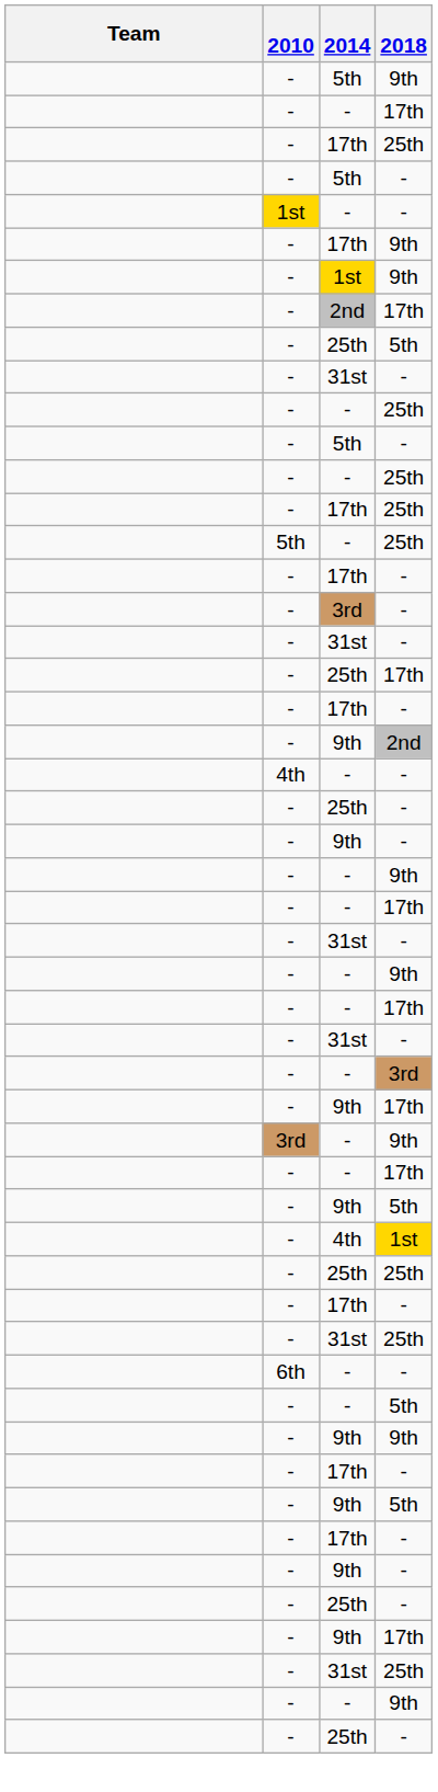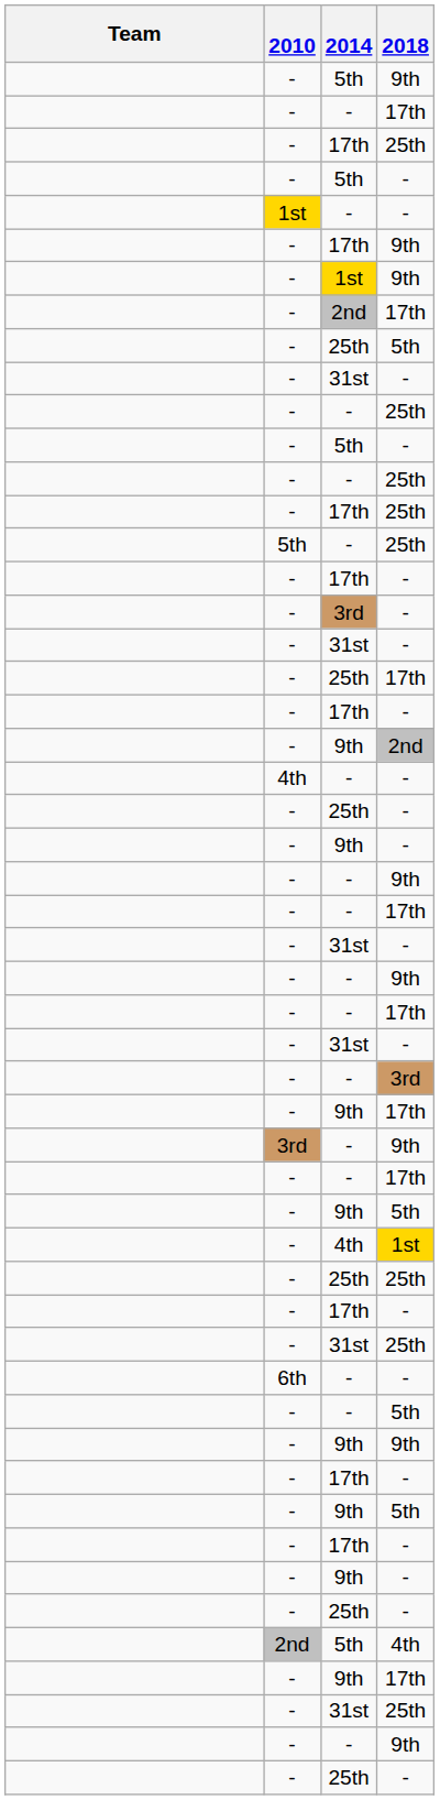 <table class=wikitable style="text-align:center; font-size:90%">
 <tr>
 <th width=170>Team</th>
 <th><br><a href='#'>2010</a></th>
 <th><br><a href='#'>2014</a></th>
 <th><br><a href='#'>2018</a></th>
 </tr>
 <tr>
 <td align=left></td>
 <td>-</td>
 <td>5th</td>
 <td>9th</td>
 </tr>
 <tr>
 <td align=left></td>
 <td>-</td>
 <td>-</td>
 <td>17th</td>
 </tr>
 <tr>
 <td align=left></td>
 <td>-</td>
 <td>17th</td>
 <td>25th</td>
 </tr>
 <tr>
 <td align=left></td>
 <td>-</td>
 <td>5th</td>
 <td>-</td>
 </tr>
 <tr>
 <td align=left></td>
 <td bgcolor="gold">1st</td>
 <td>-</td>
 <td>-</td>
 </tr>
 <tr>
 <td align="left"></td>
 <td>-</td>
 <td>17th</td>
 <td>9th</td>
 </tr>
 <tr>
 <td align="left"></td>
 <td>-</td>
 <td bgcolor="gold">1st</td>
 <td>9th</td>
 </tr>
 <tr>
 <td align="left"></td>
 <td>-</td>
 <td bgcolor="silver">2nd</td>
 <td>17th</td>
 </tr>
 <tr>
 <td align="left"></td>
 <td>-</td>
 <td>25th</td>
 <td>5th</td>
 </tr>
 <tr>
 <td align="left"></td>
 <td>-</td>
 <td>31st</td>
 <td>-</td>
 </tr>
 <tr>
 <td align="left"></td>
 <td>-</td>
 <td>-</td>
 <td>25th</td>
 </tr>
 <tr>
 <td align="left"></td>
 <td>-</td>
 <td>5th</td>
 <td>-</td>
 </tr>
 <tr>
 <td align="left"></td>
 <td>-</td>
 <td>-</td>
 <td>25th</td>
 </tr>
 <tr>
 <td align="left"></td>
 <td>-</td>
 <td>17th</td>
 <td>25th</td>
 </tr>
 <tr>
 <td align="left"></td>
 <td>5th</td>
 <td>-</td>
 <td>25th</td>
 </tr>
 <tr>
 <td align="left"></td>
 <td>-</td>
 <td>17th</td>
 <td>-</td>
 </tr>
 <tr>
 <td align="left"></td>
 <td>-</td>
 <td bgcolor="cc9966">3rd</td>
 <td>-</td>
 </tr>
 <tr>
 <td align="left"></td>
 <td>-</td>
 <td>31st</td>
 <td>-</td>
 </tr>
 <tr>
 <td align="left"></td>
 <td>-</td>
 <td>25th</td>
 <td>17th</td>
 </tr>
 <tr>
 <td align="left"></td>
 <td>-</td>
 <td>17th</td>
 <td>-</td>
 </tr>
 <tr>
 <td align="left"></td>
 <td>-</td>
 <td>9th</td>
 <td bgcolor="silver">2nd</td>
 </tr>
 <tr>
 <td align=left></td>
 <td>4th</td>
 <td>-</td>
 <td>-</td>
 </tr>
 <tr>
 <td align="left"></td>
 <td>-</td>
 <td>25th</td>
 <td>-</td>
 </tr>
 <tr>
 <td align="left"></td>
 <td>-</td>
 <td>9th</td>
 <td>-</td>
 </tr>
 <tr>
 <td align="left"></td>
 <td>-</td>
 <td>-</td>
 <td>9th</td>
 </tr>
 <tr>
 <td align="left"></td>
 <td>-</td>
 <td>-</td>
 <td>17th</td>
 </tr>
 <tr>
 <td align="left"></td>
 <td>-</td>
 <td>31st</td>
 <td>-</td>
 </tr>
 <tr>
 <td align="left"></td>
 <td>-</td>
 <td>-</td>
 <td>9th</td>
 </tr>
 <tr>
 <td align="left"></td>
 <td>-</td>
 <td>-</td>
 <td>17th</td>
 </tr>
 <tr>
 <td align="left"></td>
 <td>-</td>
 <td>31st</td>
 <td>-</td>
 </tr>
 <tr>
 <td align="left"></td>
 <td>-</td>
 <td>-</td>
 <td bgcolor="cc9966">3rd</td>
 </tr>
 <tr>
 <td align="left"></td>
 <td>-</td>
 <td>9th</td>
 <td>17th</td>
 </tr>
 <tr>
 <td align="left"></td>
 <td bgcolor="cc9966">3rd</td>
 <td>-</td>
 <td>9th</td>
 </tr>
 <tr>
 <td align="left"></td>
 <td>-</td>
 <td>-</td>
 <td>17th</td>
 </tr>
 <tr>
 <td align="left"></td>
 <td>-</td>
 <td>9th</td>
 <td>5th</td>
 </tr>
 <tr>
 <td align="left"></td>
 <td>-</td>
 <td>4th</td>
 <td bgcolor="gold">1st</td>
 </tr>
 <tr>
 <td align="left"></td>
 <td>-</td>
 <td>25th</td>
 <td>25th</td>
 </tr>
 <tr>
 <td align="left"></td>
 <td>-</td>
 <td>17th</td>
 <td>-</td>
 </tr>
 <tr>
 <td align="left"></td>
 <td>-</td>
 <td>31st</td>
 <td>25th</td>
 </tr>
 <tr>
 <td align=left></td>
 <td>6th</td>
 <td>-</td>
 <td>-</td>
 </tr>
 <tr>
 <td align="left"></td>
 <td>-</td>
 <td>-</td>
 <td>5th</td>
 </tr>
 <tr>
 <td align="left"></td>
 <td>-</td>
 <td>9th</td>
 <td>9th</td>
 </tr>
 <tr>
 <td align="left"></td>
 <td>-</td>
 <td>17th</td>
 <td>-</td>
 </tr>
 <tr>
 <td align="left"></td>
 <td>-</td>
 <td>9th</td>
 <td>5th</td>
 </tr>
 <tr>
 <td align="left"></td>
 <td>-</td>
 <td>17th</td>
 <td>-</td>
 </tr>
 <tr>
 <td align="left"></td>
 <td>-</td>
 <td>9th</td>
 <td>-</td>
 </tr>
 <tr>
 <td align="left"></td>
 <td>-</td>
 <td>25th</td>
 <td>-</td>
 </tr>
 <tr>
 <td align="left"></td>
+<td bgcolor="silver">2nd</td>
+<td>5th</td>
+<td>4th</td>
+</tr>
+<tr>
+<td align="left"></td>
 <td>-</td>
 <td>9th</td>
 <td>17th</td>
 </tr>
 <tr>
 <td align="left"></td>
 <td>-</td>
 <td>31st</td>
 <td>25th</td>
 </tr>
 <tr>
 <td align="left"></td>
 <td>-</td>
 <td>-</td>
 <td>9th</td>
 </tr>
 <tr>
 <td align="left"></td>
 <td>-</td>
 <td>25th</td>
 <td>-</td>
 </tr>
 </table>
